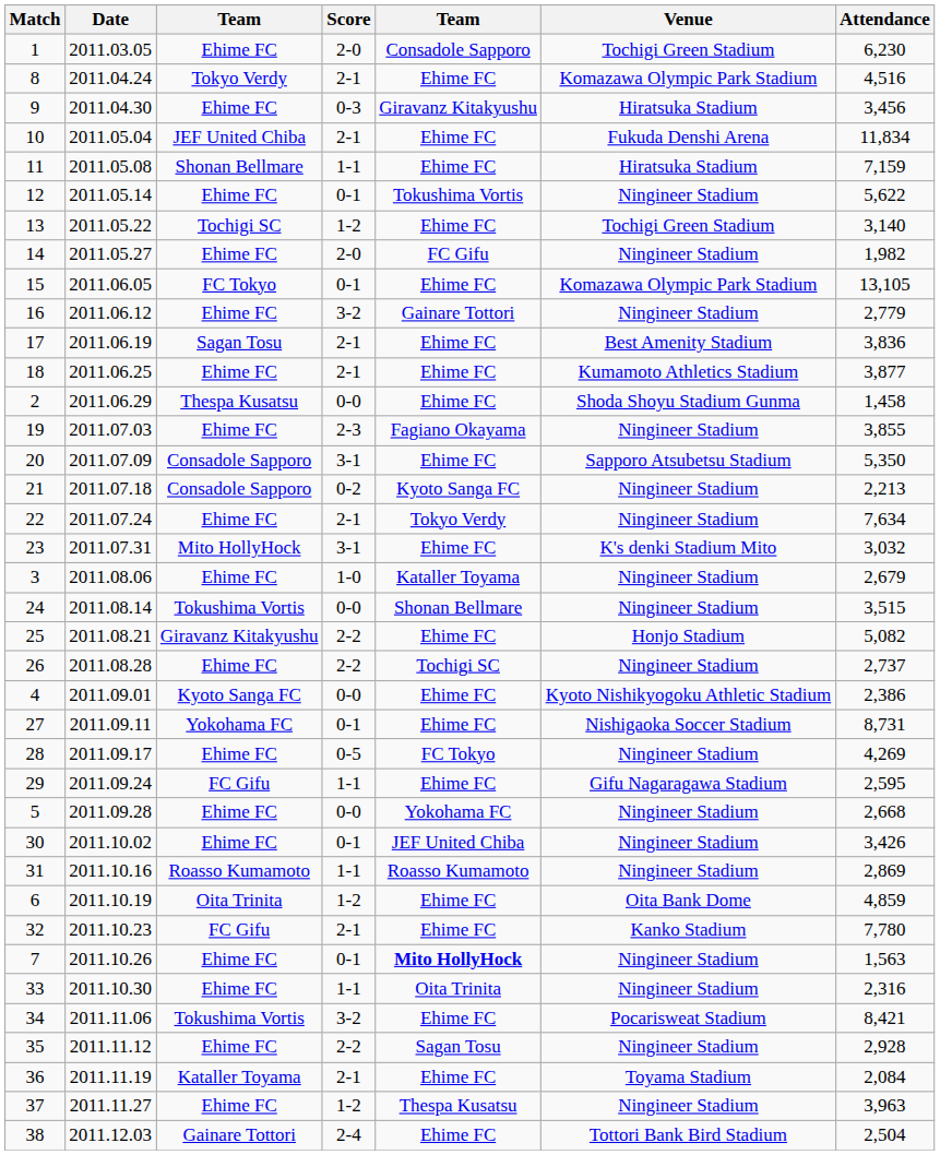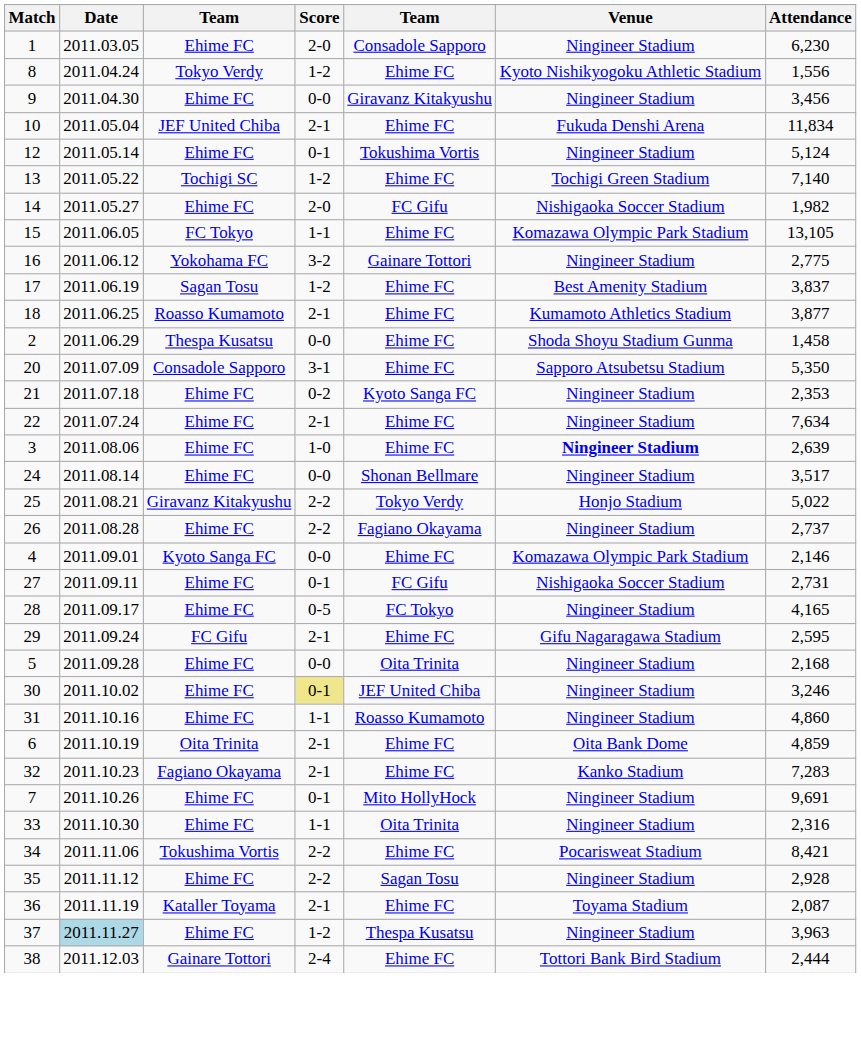 <table class="wikitable" style="text-align:center;">
 <tr>
 <th>Match</th>
 <th>Date</th>
 <th>Team</th>
 <th>Score</th>
 <th>Team</th>
 <th>Venue</th>
 <th>Attendance</th>
 </tr>
 <tr>
 <td>1</td>
 <td>2011.03.05</td>
 <td><a href='#'>Ehime FC</a></td>
 <td>2-0</td>
 <td><a href='#'>Consadole Sapporo</a></td>
-<td><a href='#'>Tochigi Green Stadium</a></td>
+<td><a href='#'>Ningineer Stadium</a></td>
 <td>6,230</td>
 </tr>
 <tr>
 <td>8</td>
 <td>2011.04.24</td>
 <td><a href='#'>Tokyo Verdy</a></td>
-<td>2-1</td>
+<td>1-2</td>
 <td><a href='#'>Ehime FC</a></td>
-<td><a href='#'>Komazawa Olympic Park Stadium</a></td>
-<td>4,516</td>
+<td><a href='#'>Kyoto Nishikyogoku Athletic Stadium</a></td>
+<td>1,556</td>
 </tr>
 <tr>
 <td>9</td>
 <td>2011.04.30</td>
 <td><a href='#'>Ehime FC</a></td>
-<td>0-3</td>
+<td>0-0</td>
 <td><a href='#'>Giravanz Kitakyushu</a></td>
-<td><a href='#'>Hiratsuka Stadium</a></td>
+<td><a href='#'>Ningineer Stadium</a></td>
 <td>3,456</td>
 </tr>
 <tr>
 <td>10</td>
 <td>2011.05.04</td>
 <td><a href='#'>JEF United Chiba</a></td>
 <td>2-1</td>
 <td><a href='#'>Ehime FC</a></td>
 <td><a href='#'>Fukuda Denshi Arena</a></td>
 <td>11,834</td>
 </tr>
 <tr>
-<td>11</td>
-<td>2011.05.08</td>
-<td><a href='#'>Shonan Bellmare</a></td>
-<td>1-1</td>
-<td><a href='#'>Ehime FC</a></td>
-<td><a href='#'>Hiratsuka Stadium</a></td>
-<td>7,159</td>
-</tr>
-<tr>
 <td>12</td>
 <td>2011.05.14</td>
 <td><a href='#'>Ehime FC</a></td>
 <td>0-1</td>
 <td><a href='#'>Tokushima Vortis</a></td>
 <td><a href='#'>Ningineer Stadium</a></td>
-<td>5,622</td>
+<td>5,124</td>
 </tr>
 <tr>
 <td>13</td>
 <td>2011.05.22</td>
 <td><a href='#'>Tochigi SC</a></td>
 <td>1-2</td>
 <td><a href='#'>Ehime FC</a></td>
 <td><a href='#'>Tochigi Green Stadium</a></td>
-<td>3,140</td>
+<td>7,140</td>
 </tr>
 <tr>
 <td>14</td>
 <td>2011.05.27</td>
 <td><a href='#'>Ehime FC</a></td>
 <td>2-0</td>
 <td><a href='#'>FC Gifu</a></td>
-<td><a href='#'>Ningineer Stadium</a></td>
+<td><a href='#'>Nishigaoka Soccer Stadium</a></td>
 <td>1,982</td>
 </tr>
 <tr>
 <td>15</td>
 <td>2011.06.05</td>
 <td><a href='#'>FC Tokyo</a></td>
-<td>0-1</td>
+<td>1-1</td>
 <td><a href='#'>Ehime FC</a></td>
 <td><a href='#'>Komazawa Olympic Park Stadium</a></td>
 <td>13,105</td>
 </tr>
 <tr>
 <td>16</td>
 <td>2011.06.12</td>
-<td><a href='#'>Ehime FC</a></td>
+<td><a href='#'>Yokohama FC</a></td>
 <td>3-2</td>
 <td><a href='#'>Gainare Tottori</a></td>
 <td><a href='#'>Ningineer Stadium</a></td>
-<td>2,779</td>
+<td>2,775</td>
 </tr>
 <tr>
 <td>17</td>
 <td>2011.06.19</td>
 <td><a href='#'>Sagan Tosu</a></td>
-<td>2-1</td>
+<td>1-2</td>
 <td><a href='#'>Ehime FC</a></td>
 <td><a href='#'>Best Amenity Stadium</a></td>
-<td>3,836</td>
+<td>3,837</td>
 </tr>
 <tr>
 <td>18</td>
 <td>2011.06.25</td>
-<td><a href='#'>Ehime FC</a></td>
+<td><a href='#'>Roasso Kumamoto</a></td>
 <td>2-1</td>
 <td><a href='#'>Ehime FC</a></td>
 <td><a href='#'>Kumamoto Athletics Stadium</a></td>
 <td>3,877</td>
 </tr>
 <tr>
 <td>2</td>
 <td>2011.06.29</td>
 <td><a href='#'>Thespa Kusatsu</a></td>
 <td>0-0</td>
 <td><a href='#'>Ehime FC</a></td>
 <td><a href='#'>Shoda Shoyu Stadium Gunma</a></td>
 <td>1,458</td>
 </tr>
 <tr>
-<td>19</td>
-<td>2011.07.03</td>
-<td><a href='#'>Ehime FC</a></td>
-<td>2-3</td>
-<td><a href='#'>Fagiano Okayama</a></td>
-<td><a href='#'>Ningineer Stadium</a></td>
-<td>3,855</td>
-</tr>
-<tr>
 <td>20</td>
 <td>2011.07.09</td>
 <td><a href='#'>Consadole Sapporo</a></td>
 <td>3-1</td>
 <td><a href='#'>Ehime FC</a></td>
 <td><a href='#'>Sapporo Atsubetsu Stadium</a></td>
 <td>5,350</td>
 </tr>
 <tr>
 <td>21</td>
 <td>2011.07.18</td>
-<td><a href='#'>Consadole Sapporo</a></td>
+<td><a href='#'>Ehime FC</a></td>
 <td>0-2</td>
 <td><a href='#'>Kyoto Sanga FC</a></td>
 <td><a href='#'>Ningineer Stadium</a></td>
-<td>2,213</td>
+<td>2,353</td>
 </tr>
 <tr>
 <td>22</td>
 <td>2011.07.24</td>
 <td><a href='#'>Ehime FC</a></td>
 <td>2-1</td>
-<td><a href='#'>Tokyo Verdy</a></td>
+<td><a href='#'>Ehime FC</a></td>
 <td><a href='#'>Ningineer Stadium</a></td>
 <td>7,634</td>
-</tr>
-<tr>
-<td>23</td>
-<td>2011.07.31</td>
-<td><a href='#'>Mito HollyHock</a></td>
-<td>3-1</td>
-<td><a href='#'>Ehime FC</a></td>
-<td><a href='#'>K's denki Stadium Mito</a></td>
-<td>3,032</td>
 </tr>
 <tr>
 <td>3</td>
 <td>2011.08.06</td>
 <td><a href='#'>Ehime FC</a></td>
 <td>1-0</td>
-<td><a href='#'>Kataller Toyama</a></td>
-<td><a href='#'>Ningineer Stadium</a></td>
-<td>2,679</td>
+<td><a href='#'>Ehime FC</a></td>
+<td><strong><a href='#'>Ningineer Stadium</a></strong></td>
+<td>2,639</td>
 </tr>
 <tr>
 <td>24</td>
 <td>2011.08.14</td>
-<td><a href='#'>Tokushima Vortis</a></td>
+<td><a href='#'>Ehime FC</a></td>
 <td>0-0</td>
 <td><a href='#'>Shonan Bellmare</a></td>
 <td><a href='#'>Ningineer Stadium</a></td>
-<td>3,515</td>
+<td>3,517</td>
 </tr>
 <tr>
 <td>25</td>
 <td>2011.08.21</td>
 <td><a href='#'>Giravanz Kitakyushu</a></td>
 <td>2-2</td>
-<td><a href='#'>Ehime FC</a></td>
+<td><a href='#'>Tokyo Verdy</a></td>
 <td><a href='#'>Honjo Stadium</a></td>
-<td>5,082</td>
+<td>5,022</td>
 </tr>
 <tr>
 <td>26</td>
 <td>2011.08.28</td>
 <td><a href='#'>Ehime FC</a></td>
 <td>2-2</td>
-<td><a href='#'>Tochigi SC</a></td>
+<td><a href='#'>Fagiano Okayama</a></td>
 <td><a href='#'>Ningineer Stadium</a></td>
 <td>2,737</td>
 </tr>
 <tr>
 <td>4</td>
 <td>2011.09.01</td>
 <td><a href='#'>Kyoto Sanga FC</a></td>
 <td>0-0</td>
 <td><a href='#'>Ehime FC</a></td>
-<td><a href='#'>Kyoto Nishikyogoku Athletic Stadium</a></td>
-<td>2,386</td>
+<td><a href='#'>Komazawa Olympic Park Stadium</a></td>
+<td>2,146</td>
 </tr>
 <tr>
 <td>27</td>
 <td>2011.09.11</td>
-<td><a href='#'>Yokohama FC</a></td>
+<td><a href='#'>Ehime FC</a></td>
 <td>0-1</td>
-<td><a href='#'>Ehime FC</a></td>
+<td><a href='#'>FC Gifu</a></td>
 <td><a href='#'>Nishigaoka Soccer Stadium</a></td>
-<td>8,731</td>
+<td>2,731</td>
 </tr>
 <tr>
 <td>28</td>
 <td>2011.09.17</td>
 <td><a href='#'>Ehime FC</a></td>
 <td>0-5</td>
 <td><a href='#'>FC Tokyo</a></td>
 <td><a href='#'>Ningineer Stadium</a></td>
-<td>4,269</td>
+<td>4,165</td>
 </tr>
 <tr>
 <td>29</td>
 <td>2011.09.24</td>
 <td><a href='#'>FC Gifu</a></td>
-<td>1-1</td>
+<td>2-1</td>
 <td><a href='#'>Ehime FC</a></td>
 <td><a href='#'>Gifu Nagaragawa Stadium</a></td>
 <td>2,595</td>
 </tr>
 <tr>
 <td>5</td>
 <td>2011.09.28</td>
 <td><a href='#'>Ehime FC</a></td>
 <td>0-0</td>
-<td><a href='#'>Yokohama FC</a></td>
+<td><a href='#'>Oita Trinita</a></td>
 <td><a href='#'>Ningineer Stadium</a></td>
-<td>2,668</td>
+<td>2,168</td>
 </tr>
 <tr>
 <td>30</td>
 <td>2011.10.02</td>
 <td><a href='#'>Ehime FC</a></td>
-<td>0-1</td>
+<td style="background: khaki;">0-1</td>
 <td><a href='#'>JEF United Chiba</a></td>
 <td><a href='#'>Ningineer Stadium</a></td>
-<td>3,426</td>
+<td>3,246</td>
 </tr>
 <tr>
 <td>31</td>
 <td>2011.10.16</td>
-<td><a href='#'>Roasso Kumamoto</a></td>
+<td><a href='#'>Ehime FC</a></td>
 <td>1-1</td>
 <td><a href='#'>Roasso Kumamoto</a></td>
 <td><a href='#'>Ningineer Stadium</a></td>
-<td>2,869</td>
+<td>4,860</td>
 </tr>
 <tr>
 <td>6</td>
 <td>2011.10.19</td>
 <td><a href='#'>Oita Trinita</a></td>
-<td>1-2</td>
+<td>2-1</td>
 <td><a href='#'>Ehime FC</a></td>
 <td><a href='#'>Oita Bank Dome</a></td>
 <td>4,859</td>
 </tr>
 <tr>
 <td>32</td>
 <td>2011.10.23</td>
-<td><a href='#'>FC Gifu</a></td>
+<td><a href='#'>Fagiano Okayama</a></td>
 <td>2-1</td>
 <td><a href='#'>Ehime FC</a></td>
 <td><a href='#'>Kanko Stadium</a></td>
-<td>7,780</td>
+<td>7,283</td>
 </tr>
 <tr>
 <td>7</td>
 <td>2011.10.26</td>
 <td><a href='#'>Ehime FC</a></td>
 <td>0-1</td>
-<td><strong><a href='#'>Mito HollyHock</a></strong></td>
+<td><a href='#'>Mito HollyHock</a></td>
 <td><a href='#'>Ningineer Stadium</a></td>
-<td>1,563</td>
+<td>9,691</td>
 </tr>
 <tr>
 <td>33</td>
 <td>2011.10.30</td>
 <td><a href='#'>Ehime FC</a></td>
 <td>1-1</td>
 <td><a href='#'>Oita Trinita</a></td>
 <td><a href='#'>Ningineer Stadium</a></td>
 <td>2,316</td>
 </tr>
 <tr>
 <td>34</td>
 <td>2011.11.06</td>
 <td><a href='#'>Tokushima Vortis</a></td>
-<td>3-2</td>
+<td>2-2</td>
 <td><a href='#'>Ehime FC</a></td>
 <td><a href='#'>Pocarisweat Stadium</a></td>
 <td>8,421</td>
 </tr>
 <tr>
 <td>35</td>
 <td>2011.11.12</td>
 <td><a href='#'>Ehime FC</a></td>
 <td>2-2</td>
 <td><a href='#'>Sagan Tosu</a></td>
 <td><a href='#'>Ningineer Stadium</a></td>
 <td>2,928</td>
 </tr>
 <tr>
 <td>36</td>
 <td>2011.11.19</td>
 <td><a href='#'>Kataller Toyama</a></td>
 <td>2-1</td>
 <td><a href='#'>Ehime FC</a></td>
 <td><a href='#'>Toyama Stadium</a></td>
-<td>2,084</td>
+<td>2,087</td>
 </tr>
 <tr>
 <td>37</td>
-<td>2011.11.27</td>
+<td style="background: lightblue;">2011.11.27</td>
 <td><a href='#'>Ehime FC</a></td>
 <td>1-2</td>
 <td><a href='#'>Thespa Kusatsu</a></td>
 <td><a href='#'>Ningineer Stadium</a></td>
 <td>3,963</td>
 </tr>
 <tr>
 <td>38</td>
 <td>2011.12.03</td>
 <td><a href='#'>Gainare Tottori</a></td>
 <td>2-4</td>
 <td><a href='#'>Ehime FC</a></td>
 <td><a href='#'>Tottori Bank Bird Stadium</a></td>
-<td>2,504</td>
+<td>2,444</td>
 </tr>
 </table>
